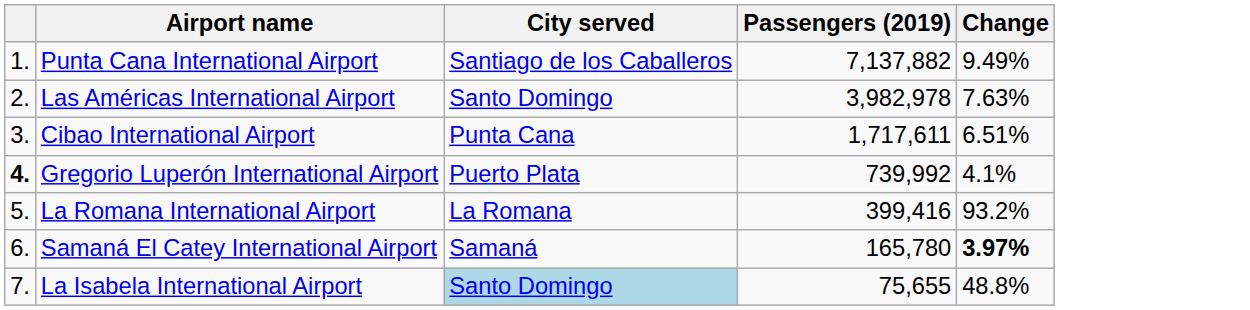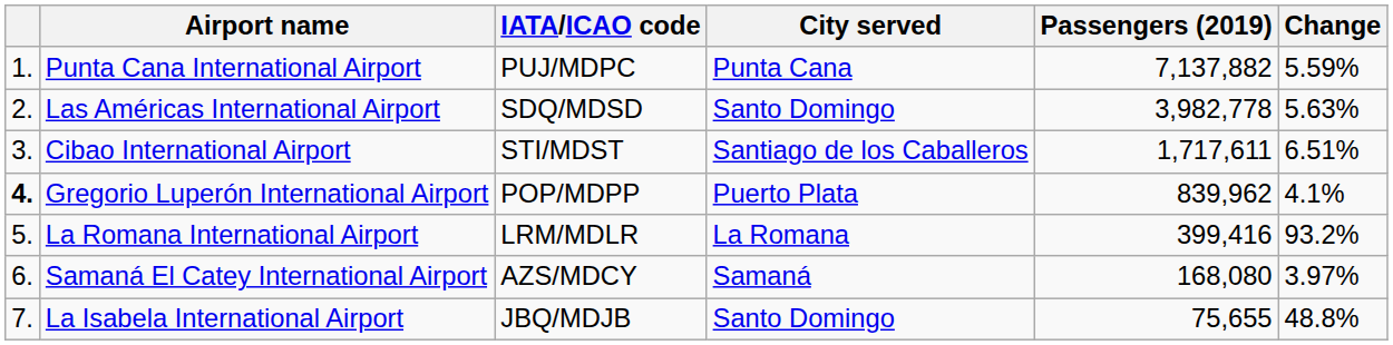 <table class="wikitable sortable">
 <tr>
 <th></th>
 <th>Airport name</th>
+<th><a href='#'>IATA</a>/<a href='#'>ICAO</a> code</th>
 <th>City served</th>
 <th>Passengers (2019)</th>
 <th>Change</th>
 </tr>
 <tr>
 <td>1.</td>
 <td><a href='#'>Punta Cana International Airport</a></td>
-<td><a href='#'>Santiago de los Caballeros</a></td>
+<td>PUJ/MDPC</td>
+<td><a href='#'>Punta Cana</a></td>
 <td align="right">7,137,882</td>
-<td>  9.49%</td>
+<td>  5.59%</td>
 </tr>
 <tr>
 <td>2.</td>
 <td><a href='#'>Las Américas International Airport</a></td>
+<td>SDQ/MDSD</td>
 <td><a href='#'>Santo Domingo</a></td>
-<td align="right">3,982,978</td>
-<td> 7.63%</td>
+<td align="right">3,982,778</td>
+<td> 5.63%</td>
 </tr>
 <tr>
 <td>3.</td>
 <td><a href='#'>Cibao International Airport</a></td>
-<td><a href='#'>Punta Cana</a></td>
+<td>STI/MDST</td>
+<td><a href='#'>Santiago de los Caballeros</a></td>
 <td align="right">1,717,611</td>
 <td>  6.51%</td>
 </tr>
 <tr>
 <td><strong>4.</strong></td>
 <td><a href='#'>Gregorio Luperón International Airport</a></td>
+<td>POP/MDPP</td>
 <td><a href='#'>Puerto Plata</a></td>
-<td align="right">739,992</td>
+<td align="right">839,962</td>
 <td>  4.1%</td>
 </tr>
 <tr>
 <td>5.</td>
 <td><a href='#'>La Romana International Airport</a></td>
+<td>LRM/MDLR</td>
 <td><a href='#'>La Romana</a></td>
 <td align="right">399,416</td>
 <td> 93.2%</td>
 </tr>
 <tr>
 <td>6.</td>
 <td><a href='#'>Samaná El Catey International Airport</a></td>
+<td>AZS/MDCY</td>
 <td><a href='#'>Samaná</a></td>
-<td align="right">165,780</td>
-<td><strong> 3.97%</strong></td>
+<td align="right">168,080</td>
+<td> 3.97%</td>
 </tr>
 <tr>
 <td>7.</td>
 <td><a href='#'>La Isabela International Airport</a></td>
-<td style="background: lightblue;"><a href='#'>Santo Domingo</a></td>
+<td>JBQ/MDJB</td>
+<td><a href='#'>Santo Domingo</a></td>
 <td align="right">75,655</td>
 <td> 48.8%</td>
 </tr>
 </table>
